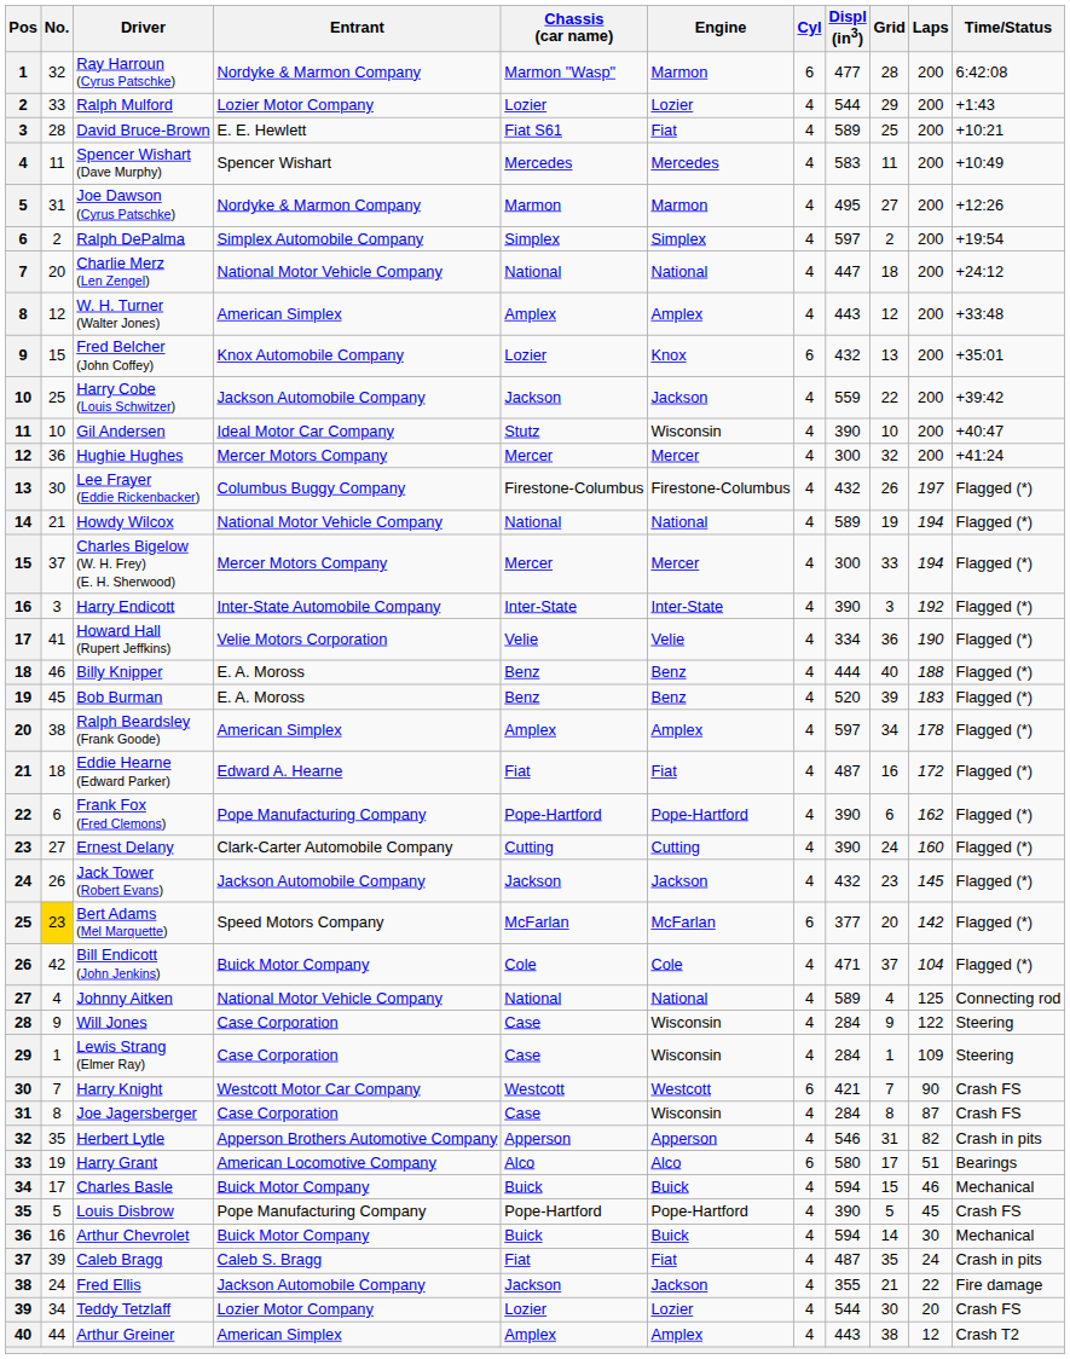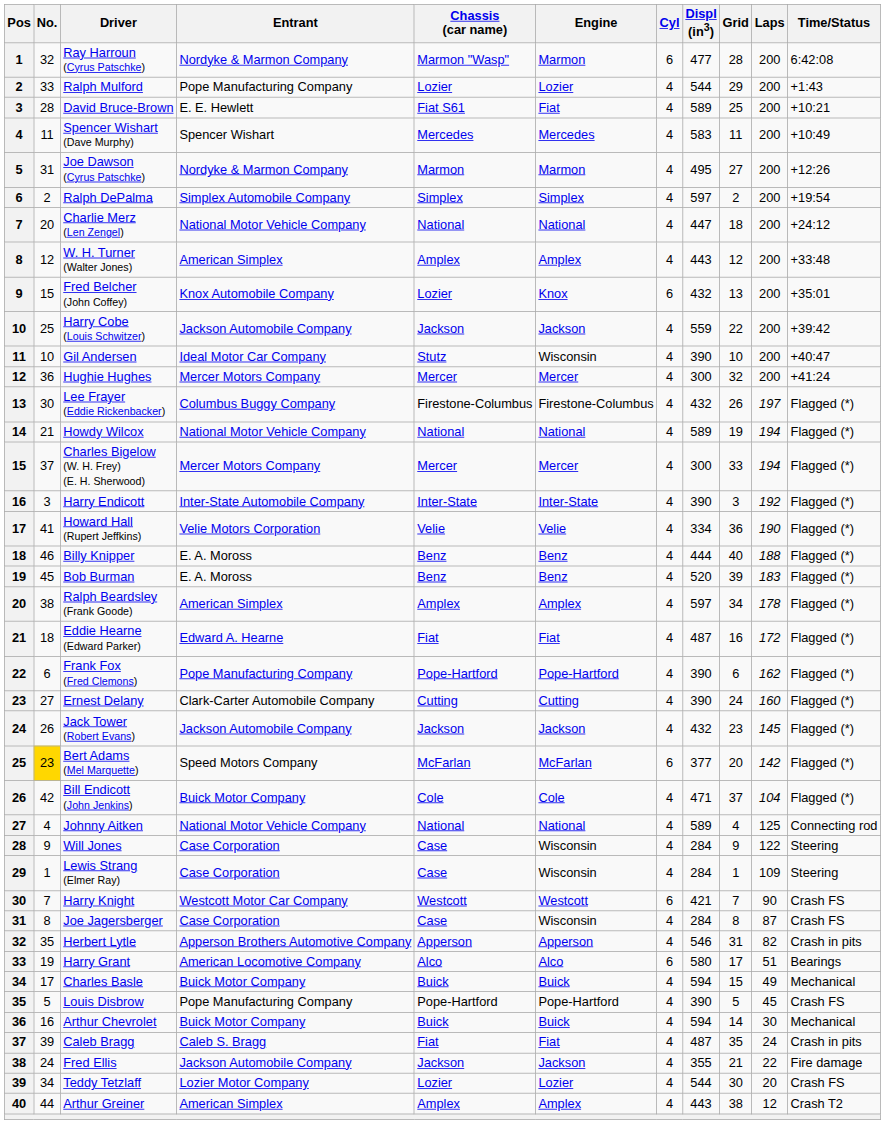 <table class="wikitable">
 <tr>
 <th>Pos</th>
 <th>No.</th>
 <th>Driver</th>
 <th>Entrant</th>
 <th><a href='#'>Chassis</a><br>(car name)</th>
 <th>Engine</th>
 <th><a href='#'>Cyl</a></th>
 <th><a href='#'>Displ</a><br>(in<sup>3</sup>)</th>
 <th>Grid</th>
 <th>Laps</th>
 <th>Time/Status</th>
 </tr>
 <tr>
 <th>1</th>
 <td align=center>32</td>
 <td> <a href='#'>Ray Harroun</a> <strong></strong><br><small>(<a href='#'>Cyrus Patschke</a>)</small></td>
 <td><a href='#'>Nordyke & Marmon Company</a></td>
 <td><a href='#'>Marmon "Wasp"</a></td>
 <td><a href='#'>Marmon</a></td>
 <td align=center>6</td>
 <td align=center>477</td>
 <td align=center>28</td>
 <td align=center>200</td>
 <td>6:42:08</td>
 </tr>
 <tr>
 <th>2</th>
 <td align=center>33</td>
 <td> <a href='#'>Ralph Mulford</a> <strong></strong></td>
-<td><a href='#'>Lozier Motor Company</a></td>
+<td>Pope Manufacturing Company</td>
 <td><a href='#'>Lozier</a></td>
 <td><a href='#'>Lozier</a></td>
 <td align=center>4</td>
 <td align=center>544</td>
 <td align=center>29</td>
 <td align=center>200</td>
 <td>+1:43</td>
 </tr>
 <tr>
 <th>3</th>
 <td align=center>28</td>
 <td> <a href='#'>David Bruce-Brown</a> <strong></strong></td>
 <td>E. E. Hewlett</td>
 <td><a href='#'>Fiat S61</a></td>
 <td><a href='#'>Fiat</a></td>
 <td align=center>4</td>
 <td align=center>589</td>
 <td align=center>25</td>
 <td align=center>200</td>
 <td>+10:21</td>
 </tr>
 <tr>
 <th>4</th>
 <td align=center>11</td>
 <td> <a href='#'>Spencer Wishart</a> <strong></strong><br><small>(Dave Murphy)</small></td>
 <td>Spencer Wishart</td>
 <td><a href='#'>Mercedes</a></td>
 <td><a href='#'>Mercedes</a></td>
 <td align=center>4</td>
 <td align=center>583</td>
 <td align=center>11</td>
 <td align=center>200</td>
 <td>+10:49</td>
 </tr>
 <tr>
 <th>5</th>
 <td align=center>31</td>
 <td> <a href='#'>Joe Dawson</a> <strong></strong><br><small>(<a href='#'>Cyrus Patschke</a>)</small></td>
 <td><a href='#'>Nordyke & Marmon Company</a></td>
 <td><a href='#'>Marmon</a></td>
 <td><a href='#'>Marmon</a></td>
 <td align=center>4</td>
 <td align=center>495</td>
 <td align=center>27</td>
 <td align=center>200</td>
 <td>+12:26</td>
 </tr>
 <tr>
 <th>6</th>
 <td align=center>2</td>
 <td> <a href='#'>Ralph DePalma</a> <strong></strong></td>
 <td><a href='#'>Simplex Automobile Company</a></td>
 <td><a href='#'>Simplex</a></td>
 <td><a href='#'>Simplex</a></td>
 <td align=center>4</td>
 <td align=center>597</td>
 <td align=center>2</td>
 <td align=center>200</td>
 <td>+19:54</td>
 </tr>
 <tr>
 <th>7</th>
 <td align=center>20</td>
 <td> <a href='#'>Charlie Merz</a> <strong></strong><br><small>(<a href='#'>Len Zengel</a>)</small></td>
 <td><a href='#'>National Motor Vehicle Company</a></td>
 <td><a href='#'>National</a></td>
 <td><a href='#'>National</a></td>
 <td align=center>4</td>
 <td align=center>447</td>
 <td align=center>18</td>
 <td align=center>200</td>
 <td>+24:12</td>
 </tr>
 <tr>
 <th>8</th>
 <td align=center>12</td>
 <td> <a href='#'>W. H. Turner</a> <strong></strong><br><small>(Walter Jones)</small></td>
 <td><a href='#'>American Simplex</a></td>
 <td><a href='#'>Amplex</a></td>
 <td><a href='#'>Amplex</a></td>
 <td align=center>4</td>
 <td align=center>443</td>
 <td align=center>12</td>
 <td align=center>200</td>
 <td>+33:48</td>
 </tr>
 <tr>
 <th>9</th>
 <td align=center>15</td>
 <td> <a href='#'>Fred Belcher</a> <strong></strong><br><small>(John Coffey)</small></td>
 <td><a href='#'>Knox Automobile Company</a></td>
 <td><a href='#'>Lozier</a></td>
 <td><a href='#'>Knox</a></td>
 <td align=center>6</td>
 <td align=center>432</td>
 <td align=center>13</td>
 <td align=center>200</td>
 <td>+35:01</td>
 </tr>
 <tr>
 <th>10</th>
 <td align=center>25</td>
 <td> <a href='#'>Harry Cobe</a> <strong></strong><br><small>(<a href='#'>Louis Schwitzer</a>)</small></td>
 <td><a href='#'>Jackson Automobile Company</a></td>
 <td><a href='#'>Jackson</a></td>
 <td><a href='#'>Jackson</a></td>
 <td align=center>4</td>
 <td align=center>559</td>
 <td align=center>22</td>
 <td align=center>200</td>
 <td>+39:42</td>
 </tr>
 <tr>
 <th>11</th>
 <td align=center>10</td>
 <td> <a href='#'>Gil Andersen</a> <strong></strong></td>
 <td><a href='#'>Ideal Motor Car Company</a></td>
 <td><a href='#'>Stutz</a></td>
 <td>Wisconsin</td>
 <td align=center>4</td>
 <td align=center>390</td>
 <td align=center>10</td>
 <td align=center>200</td>
 <td>+40:47</td>
 </tr>
 <tr>
 <th>12</th>
 <td align=center>36</td>
 <td> <a href='#'>Hughie Hughes</a> <strong></strong></td>
 <td><a href='#'>Mercer Motors Company</a></td>
 <td><a href='#'>Mercer</a></td>
 <td><a href='#'>Mercer</a></td>
 <td align=center>4</td>
 <td align=center>300</td>
 <td align=center>32</td>
 <td align=center>200</td>
 <td>+41:24</td>
 </tr>
 <tr>
 <th>13</th>
 <td align=center>30</td>
 <td> <a href='#'>Lee Frayer</a> <strong></strong><br><small>(<a href='#'>Eddie Rickenbacker</a>)</small></td>
 <td><a href='#'>Columbus Buggy Company</a></td>
 <td>Firestone-Columbus</td>
 <td>Firestone-Columbus</td>
 <td align=center>4</td>
 <td align=center>432</td>
 <td align=center>26</td>
 <td align=center><em>197</em></td>
 <td>Flagged (*)</td>
 </tr>
 <tr>
 <th>14</th>
 <td align=center>21</td>
 <td> <a href='#'>Howdy Wilcox</a> <strong></strong></td>
 <td><a href='#'>National Motor Vehicle Company</a></td>
 <td><a href='#'>National</a></td>
 <td><a href='#'>National</a></td>
 <td align=center>4</td>
 <td align=center>589</td>
 <td align=center>19</td>
 <td align=center><em>194</em></td>
 <td>Flagged (*)</td>
 </tr>
 <tr>
 <th>15</th>
 <td align=center>37</td>
 <td> <a href='#'>Charles Bigelow</a> <strong></strong><br><small>(W. H. Frey)</small><br><small>(E. H. Sherwood)</small></td>
 <td><a href='#'>Mercer Motors Company</a></td>
 <td><a href='#'>Mercer</a></td>
 <td><a href='#'>Mercer</a></td>
 <td align=center>4</td>
 <td align=center>300</td>
 <td align=center>33</td>
 <td align=center><em>194</em></td>
 <td>Flagged (*)</td>
 </tr>
 <tr>
 <th>16</th>
 <td align=center>3</td>
 <td> <a href='#'>Harry Endicott</a> <strong></strong></td>
 <td><a href='#'>Inter-State Automobile Company</a></td>
 <td><a href='#'>Inter-State</a></td>
 <td><a href='#'>Inter-State</a></td>
 <td align=center>4</td>
 <td align=center>390</td>
 <td align=center>3</td>
 <td align=center><em>192</em></td>
 <td>Flagged (*)</td>
 </tr>
 <tr>
 <th>17</th>
 <td align=center>41</td>
 <td> <a href='#'>Howard Hall</a> <strong></strong><br><small>(Rupert Jeffkins)</small></td>
 <td><a href='#'>Velie Motors Corporation</a></td>
 <td><a href='#'>Velie</a></td>
 <td><a href='#'>Velie</a></td>
 <td align=center>4</td>
 <td align=center>334</td>
 <td align=center>36</td>
 <td align=center><em>190</em></td>
 <td>Flagged (*)</td>
 </tr>
 <tr>
 <th>18</th>
 <td align=center>46</td>
 <td> <a href='#'>Billy Knipper</a> <strong></strong></td>
 <td>E. A. Moross</td>
 <td><a href='#'>Benz</a></td>
 <td><a href='#'>Benz</a></td>
 <td align=center>4</td>
 <td align=center>444</td>
 <td align=center>40</td>
 <td align=center><em>188</em></td>
 <td>Flagged (*)</td>
 </tr>
 <tr>
 <th>19</th>
 <td align=center>45</td>
 <td> <a href='#'>Bob Burman</a> <strong></strong></td>
 <td>E. A. Moross</td>
 <td><a href='#'>Benz</a></td>
 <td><a href='#'>Benz</a></td>
 <td align=center>4</td>
 <td align=center>520</td>
 <td align=center>39</td>
 <td align=center><em>183</em></td>
 <td>Flagged (*)</td>
 </tr>
 <tr>
 <th>20</th>
 <td align=center>38</td>
 <td> <a href='#'>Ralph Beardsley</a> <strong></strong><br><small>(Frank Goode)</small></td>
 <td><a href='#'>American Simplex</a></td>
 <td><a href='#'>Amplex</a></td>
 <td><a href='#'>Amplex</a></td>
 <td align=center>4</td>
 <td align=center>597</td>
 <td align=center>34</td>
 <td align=center><em>178</em></td>
 <td>Flagged (*)</td>
 </tr>
 <tr>
 <th>21</th>
 <td align=center>18</td>
 <td> <a href='#'>Eddie Hearne</a> <strong></strong><br><small>(Edward Parker)</small></td>
 <td><a href='#'>Edward A. Hearne</a></td>
 <td><a href='#'>Fiat</a></td>
 <td><a href='#'>Fiat</a></td>
 <td align=center>4</td>
 <td align=center>487</td>
 <td align=center>16</td>
 <td align=center><em>172</em></td>
 <td>Flagged (*)</td>
 </tr>
 <tr>
 <th>22</th>
 <td align=center>6</td>
 <td> <a href='#'>Frank Fox</a> <strong></strong><br><small>(<a href='#'>Fred Clemons</a>)</small></td>
 <td><a href='#'>Pope Manufacturing Company</a></td>
 <td><a href='#'>Pope-Hartford</a></td>
 <td><a href='#'>Pope-Hartford</a></td>
 <td align=center>4</td>
 <td align=center>390</td>
 <td align=center>6</td>
 <td align=center><em>162</em></td>
 <td>Flagged (*)</td>
 </tr>
 <tr>
 <th>23</th>
 <td align=center>27</td>
 <td> <a href='#'>Ernest Delany</a> <strong></strong></td>
 <td>Clark-Carter Automobile Company</td>
 <td><a href='#'>Cutting</a></td>
 <td><a href='#'>Cutting</a></td>
 <td align=center>4</td>
 <td align=center>390</td>
 <td align=center>24</td>
 <td align=center><em>160</em></td>
 <td>Flagged (*)</td>
 </tr>
 <tr>
 <th>24</th>
 <td align=center>26</td>
 <td> <a href='#'>Jack Tower</a> <strong></strong><br><small>(<a href='#'>Robert Evans</a>)</small></td>
 <td><a href='#'>Jackson Automobile Company</a></td>
 <td><a href='#'>Jackson</a></td>
 <td><a href='#'>Jackson</a></td>
 <td align=center>4</td>
 <td align=center>432</td>
 <td align=center>23</td>
 <td align=center><em>145</em></td>
 <td>Flagged (*)</td>
 </tr>
 <tr>
 <th>25</th>
 <td align=center style="background: gold;">23</td>
 <td> <a href='#'>Bert Adams</a> <strong></strong><br><small>(<a href='#'>Mel Marquette</a>)</small></td>
 <td>Speed Motors Company</td>
 <td><a href='#'>McFarlan</a></td>
 <td><a href='#'>McFarlan</a></td>
 <td align=center>6</td>
 <td align=center>377</td>
 <td align=center>20</td>
 <td align=center><em>142</em></td>
 <td>Flagged (*)</td>
 </tr>
 <tr>
 <th>26</th>
 <td align=center>42</td>
 <td> <a href='#'>Bill Endicott</a> <strong></strong> <br><small>(<a href='#'>John Jenkins</a>)</small></td>
 <td><a href='#'>Buick Motor Company</a></td>
 <td><a href='#'>Cole</a></td>
 <td><a href='#'>Cole</a></td>
 <td align=center>4</td>
 <td align=center>471</td>
 <td align=center>37</td>
 <td align=center><em>104</em></td>
 <td>Flagged (*)</td>
 </tr>
 <tr>
 <th>27</th>
 <td align=center>4</td>
 <td> <a href='#'>Johnny Aitken</a> <strong></strong></td>
 <td><a href='#'>National Motor Vehicle Company</a></td>
 <td><a href='#'>National</a></td>
 <td><a href='#'>National</a></td>
 <td align=center>4</td>
 <td align=center>589</td>
 <td align=center>4</td>
 <td align=center>125</td>
 <td>Connecting rod</td>
 </tr>
 <tr>
 <th>28</th>
 <td align=center>9</td>
 <td> <a href='#'>Will Jones</a> <strong></strong></td>
 <td><a href='#'>Case Corporation</a></td>
 <td><a href='#'>Case</a></td>
 <td>Wisconsin</td>
 <td align=center>4</td>
 <td align=center>284</td>
 <td align=center>9</td>
 <td align=center>122</td>
 <td>Steering</td>
 </tr>
 <tr>
 <th>29</th>
 <td align=center>1</td>
 <td> <a href='#'>Lewis Strang</a> <strong></strong><br><small>(Elmer Ray)</small></td>
 <td><a href='#'>Case Corporation</a></td>
 <td><a href='#'>Case</a></td>
 <td>Wisconsin</td>
 <td align=center>4</td>
 <td align=center>284</td>
 <td align=center>1</td>
 <td align=center>109</td>
 <td>Steering</td>
 </tr>
 <tr>
 <th>30</th>
 <td align=center>7</td>
 <td> <a href='#'>Harry Knight</a> <strong></strong></td>
 <td><a href='#'>Westcott Motor Car Company</a></td>
 <td><a href='#'>Westcott</a></td>
 <td><a href='#'>Westcott</a></td>
 <td align=center>6</td>
 <td align=center>421</td>
 <td align=center>7</td>
 <td align=center>90</td>
 <td>Crash FS</td>
 </tr>
 <tr>
 <th>31</th>
 <td align=center>8</td>
 <td> <a href='#'>Joe Jagersberger</a> <strong></strong></td>
 <td><a href='#'>Case Corporation</a></td>
 <td><a href='#'>Case</a></td>
 <td>Wisconsin</td>
 <td align=center>4</td>
 <td align=center>284</td>
 <td align=center>8</td>
 <td align=center>87</td>
 <td>Crash FS</td>
 </tr>
 <tr>
 <th>32</th>
 <td align=center>35</td>
 <td> <a href='#'>Herbert Lytle</a> <strong></strong></td>
 <td><a href='#'>Apperson Brothers Automotive Company</a></td>
 <td><a href='#'>Apperson</a></td>
 <td><a href='#'>Apperson</a></td>
 <td align=center>4</td>
 <td align=center>546</td>
 <td align=center>31</td>
 <td align=center>82</td>
 <td>Crash in pits</td>
 </tr>
 <tr>
 <th>33</th>
 <td align=center>19</td>
 <td> <a href='#'>Harry Grant</a> <strong></strong></td>
 <td><a href='#'>American Locomotive Company</a></td>
 <td><a href='#'>Alco</a></td>
 <td><a href='#'>Alco</a></td>
 <td align=center>6</td>
 <td align=center>580</td>
 <td align=center>17</td>
 <td align=center>51</td>
 <td>Bearings</td>
 </tr>
 <tr>
 <th>34</th>
 <td align=center>17</td>
 <td> <a href='#'>Charles Basle</a> <strong></strong></td>
 <td><a href='#'>Buick Motor Company</a></td>
 <td><a href='#'>Buick</a></td>
 <td><a href='#'>Buick</a></td>
 <td align=center>4</td>
 <td align=center>594</td>
 <td align=center>15</td>
-<td align=center>46</td>
+<td align=center>49</td>
 <td>Mechanical</td>
 </tr>
 <tr>
 <th>35</th>
 <td align=center>5</td>
 <td> <a href='#'>Louis Disbrow</a> <strong></strong></td>
 <td>Pope Manufacturing Company</td>
 <td>Pope-Hartford</td>
 <td>Pope-Hartford</td>
 <td align=center>4</td>
 <td align=center>390</td>
 <td align=center>5</td>
 <td align=center>45</td>
 <td>Crash FS</td>
 </tr>
 <tr>
 <th>36</th>
 <td align=center>16</td>
 <td> <a href='#'>Arthur Chevrolet</a> <strong></strong></td>
 <td><a href='#'>Buick Motor Company</a></td>
 <td><a href='#'>Buick</a></td>
 <td><a href='#'>Buick</a></td>
 <td align=center>4</td>
 <td align=center>594</td>
 <td align=center>14</td>
 <td align=center>30</td>
 <td>Mechanical</td>
 </tr>
 <tr>
 <th>37</th>
 <td align=center>39</td>
 <td> <a href='#'>Caleb Bragg</a> <strong></strong></td>
 <td><a href='#'>Caleb S. Bragg</a></td>
 <td><a href='#'>Fiat</a></td>
 <td><a href='#'>Fiat</a></td>
 <td align=center>4</td>
 <td align=center>487</td>
 <td align=center>35</td>
 <td align=center>24</td>
 <td>Crash in pits</td>
 </tr>
 <tr>
 <th>38</th>
 <td align=center>24</td>
 <td> <a href='#'>Fred Ellis</a> <strong></strong></td>
 <td><a href='#'>Jackson Automobile Company</a></td>
 <td><a href='#'>Jackson</a></td>
 <td><a href='#'>Jackson</a></td>
 <td align=center>4</td>
 <td align=center>355</td>
 <td align=center>21</td>
 <td align=center>22</td>
 <td>Fire damage</td>
 </tr>
 <tr>
 <th>39</th>
 <td align=center>34</td>
 <td> <a href='#'>Teddy Tetzlaff</a> <strong></strong></td>
 <td><a href='#'>Lozier Motor Company</a></td>
 <td><a href='#'>Lozier</a></td>
 <td><a href='#'>Lozier</a></td>
 <td align=center>4</td>
 <td align=center>544</td>
 <td align=center>30</td>
 <td align=center>20</td>
 <td>Crash FS</td>
 </tr>
 <tr>
 <th>40</th>
 <td align=center>44</td>
 <td> <a href='#'>Arthur Greiner</a> <strong></strong></td>
 <td><a href='#'>American Simplex</a></td>
 <td><a href='#'>Amplex</a></td>
 <td><a href='#'>Amplex</a></td>
 <td align=center>4</td>
 <td align=center>443</td>
 <td align=center>38</td>
 <td align=center>12</td>
 <td>Crash T2</td>
 </tr>
 <tr>
 <th colspan="11"></th>
 </tr>
 </table>
